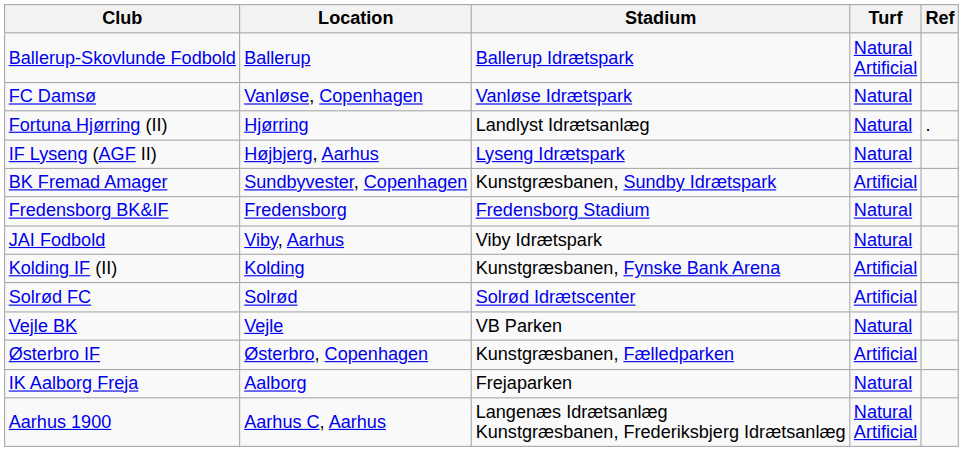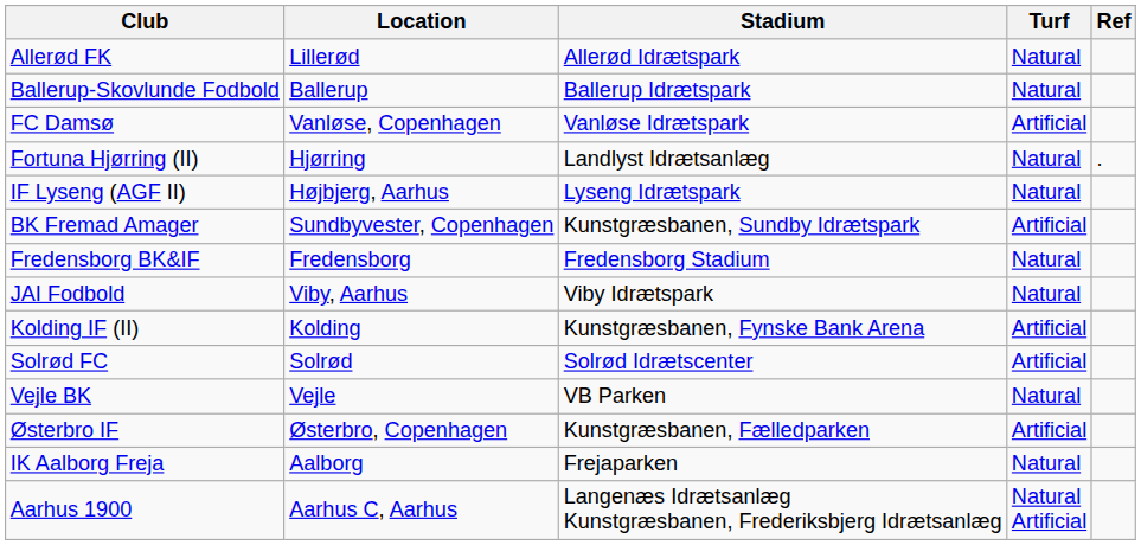 <table class="wikitable sortable">
 <tr>
 <th>Club</th>
 <th>Location</th>
 <th>Stadium</th>
 <th>Turf</th>
 <th>Ref</th>
 </tr>
 <tr>
+<td><a href='#'>Allerød FK</a></td>
+<td><a href='#'>Lillerød</a></td>
+<td><a href='#'>Allerød Idrætspark</a></td>
+<td><a href='#'>Natural</a></td>
+<td></td>
+</tr>
+<tr>
 <td><a href='#'>Ballerup-Skovlunde Fodbold</a></td>
 <td><a href='#'>Ballerup</a></td>
 <td><a href='#'>Ballerup Idrætspark</a></td>
-<td><a href='#'>Natural</a><br><a href='#'>Artificial</a></td>
+<td><a href='#'>Natural</a></td>
 <td></td>
 </tr>
 <tr>
 <td><a href='#'>FC Damsø</a></td>
 <td><a href='#'>Vanløse</a>, <a href='#'>Copenhagen</a></td>
 <td><a href='#'>Vanløse Idrætspark</a></td>
-<td><a href='#'>Natural</a></td>
+<td><a href='#'>Artificial</a></td>
 <td></td>
 </tr>
 <tr>
 <td><a href='#'>Fortuna Hjørring</a> (II)</td>
 <td><a href='#'>Hjørring</a></td>
 <td>Landlyst Idrætsanlæg</td>
 <td><a href='#'>Natural</a></td>
 <td>.</td>
 </tr>
 <tr>
 <td><a href='#'>IF Lyseng</a> (<a href='#'>AGF</a> II)</td>
 <td><a href='#'>Højbjerg</a>, <a href='#'>Aarhus</a></td>
 <td><a href='#'>Lyseng Idrætspark</a></td>
 <td><a href='#'>Natural</a></td>
 <td></td>
 </tr>
 <tr>
 <td><a href='#'>BK Fremad Amager</a></td>
 <td><a href='#'>Sundbyvester</a>, <a href='#'>Copenhagen</a></td>
 <td>Kunstgræsbanen, <a href='#'>Sundby Idrætspark</a></td>
 <td><a href='#'>Artificial</a></td>
 <td></td>
 </tr>
 <tr>
 <td><a href='#'>Fredensborg BK&IF</a></td>
 <td><a href='#'>Fredensborg</a></td>
 <td><a href='#'>Fredensborg Stadium</a></td>
 <td><a href='#'>Natural</a></td>
 <td></td>
 </tr>
 <tr>
 <td><a href='#'>JAI Fodbold</a></td>
 <td><a href='#'>Viby</a>, <a href='#'>Aarhus</a></td>
 <td>Viby Idrætspark</td>
 <td><a href='#'>Natural</a></td>
 <td></td>
 </tr>
 <tr>
 <td><a href='#'>Kolding IF</a> (II)</td>
 <td><a href='#'>Kolding</a></td>
 <td>Kunstgræsbanen, <a href='#'>Fynske Bank Arena</a></td>
 <td><a href='#'>Artificial</a></td>
 <td></td>
 </tr>
 <tr>
 <td><a href='#'>Solrød FC</a></td>
 <td><a href='#'>Solrød</a></td>
 <td><a href='#'>Solrød Idrætscenter</a></td>
 <td><a href='#'>Artificial</a></td>
 <td></td>
 </tr>
 <tr>
 <td><a href='#'>Vejle BK</a></td>
 <td><a href='#'>Vejle</a></td>
 <td>VB Parken</td>
 <td><a href='#'>Natural</a></td>
 <td></td>
 </tr>
 <tr>
 <td><a href='#'>Østerbro IF</a></td>
 <td><a href='#'>Østerbro</a>, <a href='#'>Copenhagen</a></td>
 <td>Kunstgræsbanen, <a href='#'>Fælledparken</a></td>
 <td><a href='#'>Artificial</a></td>
 <td></td>
 </tr>
 <tr>
 <td><a href='#'>IK Aalborg Freja</a></td>
 <td><a href='#'>Aalborg</a></td>
 <td>Frejaparken</td>
 <td><a href='#'>Natural</a></td>
 <td></td>
 </tr>
 <tr>
 <td><a href='#'>Aarhus 1900</a></td>
 <td><a href='#'>Aarhus C</a>, <a href='#'>Aarhus</a></td>
 <td>Langenæs Idrætsanlæg<br>Kunstgræsbanen, Frederiksbjerg Idrætsanlæg</td>
 <td><a href='#'>Natural</a><br><a href='#'>Artificial</a></td>
 <td><br></td>
 </tr>
 </table>
